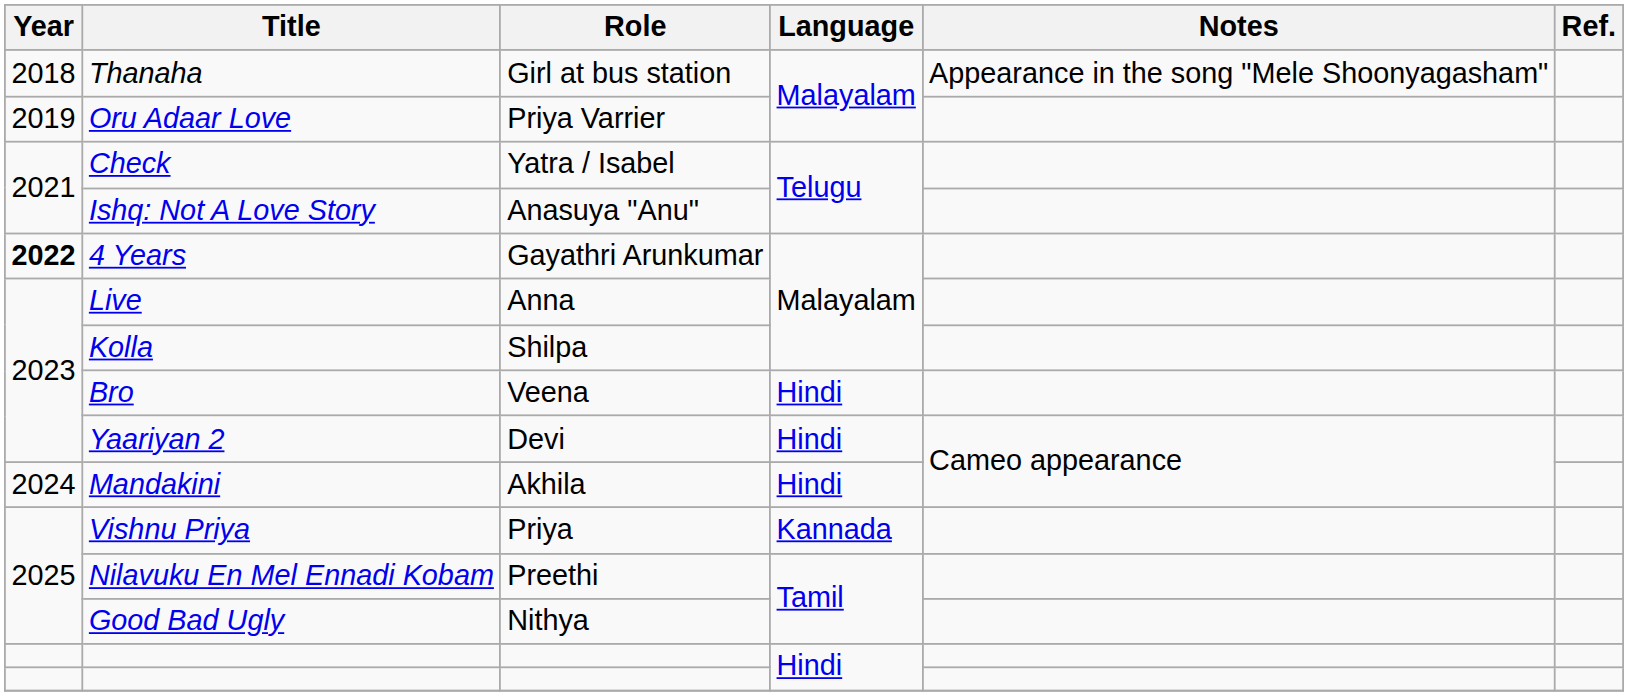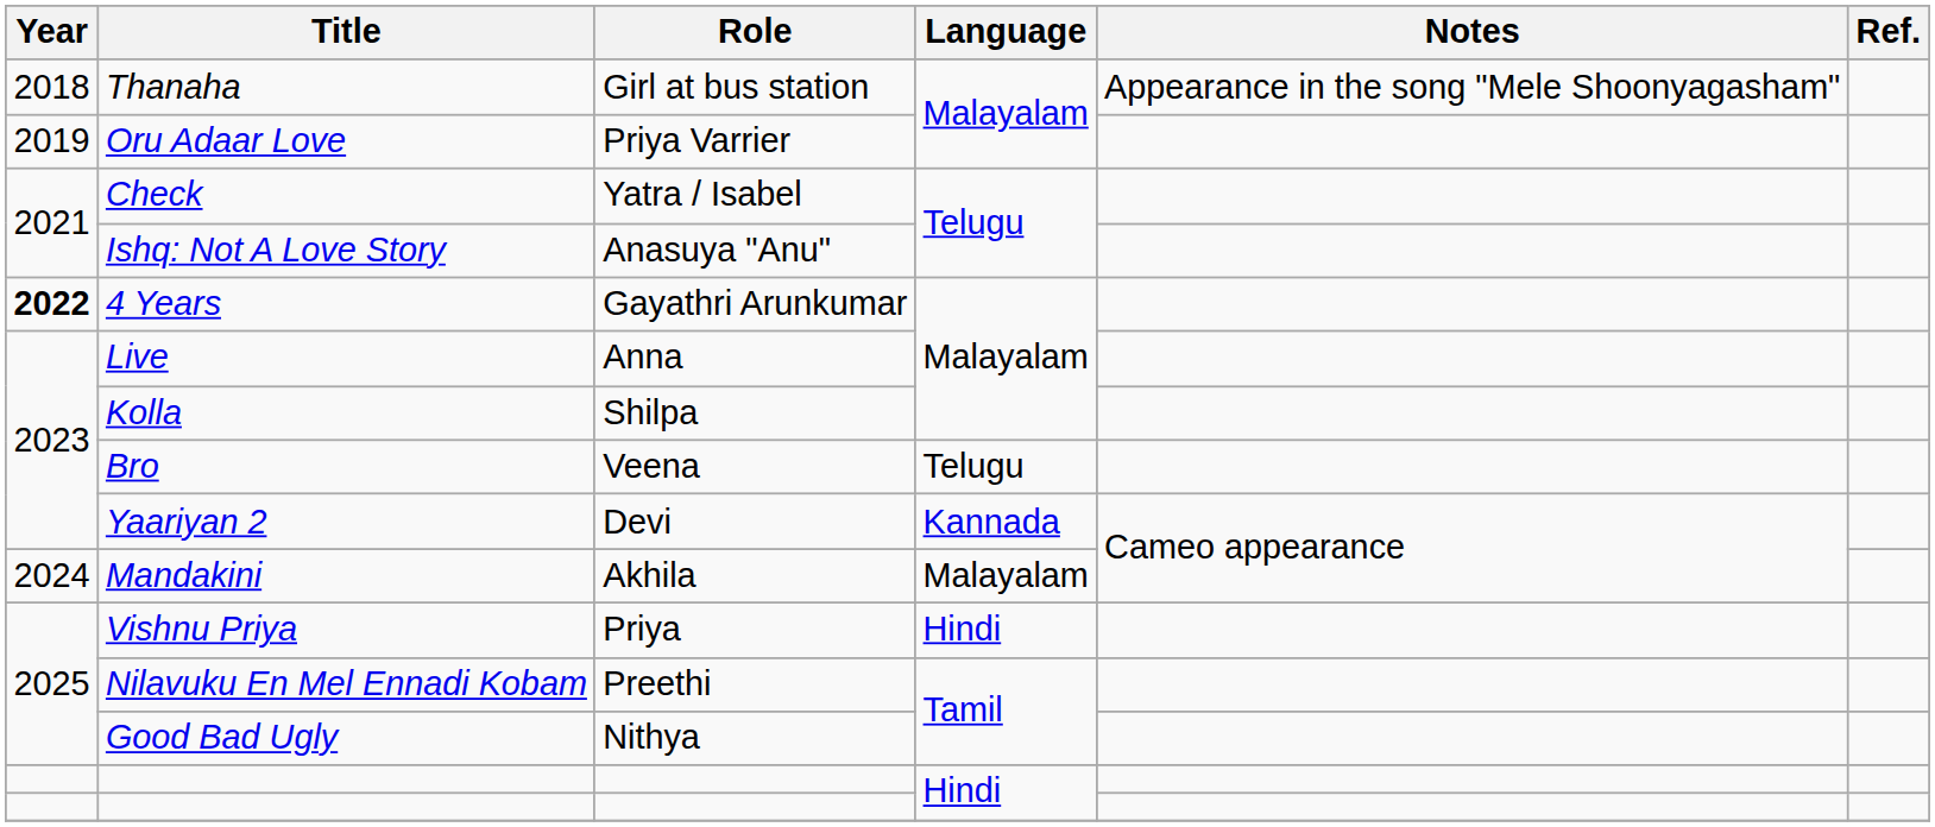 <table class="wikitable sortable">
 <tr>
 <th>Year</th>
 <th>Title</th>
 <th>Role</th>
 <th>Language</th>
 <th clas="unsortable">Notes</th>
 <th class="unsortable">Ref.</th>
 </tr>
 <tr>
 <td>2018</td>
 <td><em>Thanaha</em></td>
 <td>Girl at bus station</td>
 <td rowspan="2"><a href='#'>Malayalam</a></td>
 <td>Appearance in the song "Mele Shoonyagasham"</td>
 <td></td>
 </tr>
 <tr>
 <td>2019</td>
 <td><em><a href='#'>Oru Adaar Love</a></em></td>
 <td>Priya Varrier</td>
 <td></td>
 <td></td>
 </tr>
 <tr>
 <td rowspan="2">2021</td>
 <td><em><a href='#'>Check</a></em></td>
 <td>Yatra / Isabel</td>
 <td rowspan="2"><a href='#'>Telugu</a></td>
 <td></td>
 <td></td>
 </tr>
 <tr>
 <td><a href='#'><em>Ishq: Not A Love Story</em></a></td>
 <td>Anasuya "Anu"</td>
 <td></td>
 <td></td>
 </tr>
 <tr>
 <td><strong>2022</strong></td>
 <td><em><a href='#'>4 Years</a></em></td>
 <td>Gayathri Arunkumar</td>
 <td rowspan="3">Malayalam</td>
 <td></td>
 <td></td>
 </tr>
 <tr>
 <td rowspan="4">2023</td>
 <td><em><a href='#'>Live</a></em></td>
 <td>Anna</td>
 <td></td>
 <td></td>
 </tr>
 <tr>
 <td><em><a href='#'>Kolla</a></em></td>
 <td>Shilpa</td>
 <td></td>
 <td></td>
 </tr>
 <tr>
 <td><em><a href='#'>Bro</a></em></td>
 <td>Veena</td>
-<td><a href='#'>Hindi</a></td>
+<td>Telugu</td>
 <td></td>
 <td></td>
 </tr>
 <tr>
 <td><em><a href='#'>Yaariyan 2</a></em></td>
 <td>Devi</td>
-<td><a href='#'>Hindi</a></td>
+<td><a href='#'>Kannada</a></td>
 <td rowspan="2">Cameo appearance</td>
 <td></td>
 </tr>
 <tr>
 <td>2024</td>
 <td><em><a href='#'>Mandakini</a></em></td>
 <td>Akhila</td>
-<td><a href='#'>Hindi</a></td>
+<td>Malayalam</td>
 <td></td>
 </tr>
 <tr>
 <td rowspan=3>2025</td>
 <td><em><a href='#'>Vishnu Priya</a></em></td>
 <td>Priya</td>
-<td><a href='#'>Kannada</a></td>
+<td><a href='#'>Hindi</a></td>
 <td></td>
 <td></td>
 </tr>
 <tr>
 <td><em><a href='#'>Nilavuku En Mel Ennadi Kobam</a></em></td>
 <td>Preethi</td>
 <td rowspan="2"><a href='#'>Tamil</a></td>
 <td></td>
 <td></td>
 </tr>
 <tr>
 <td><em><a href='#'>Good Bad Ugly</a></em></td>
 <td>Nithya</td>
 <td></td>
 <td></td>
 </tr>
 <tr>
 <td></td>
 <td></td>
 <td></td>
 <td rowspan=2><a href='#'>Hindi</a></td>
 <td></td>
 <td></td>
 </tr>
 <tr>
 <td></td>
 <td></td>
 <td></td>
 <td></td>
 <td></td>
 </tr>
 <tr>
 </tr>
 </table>
